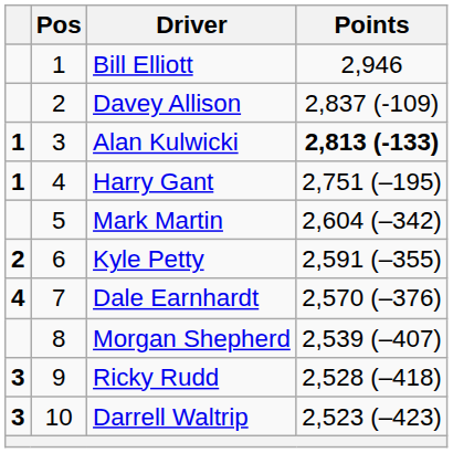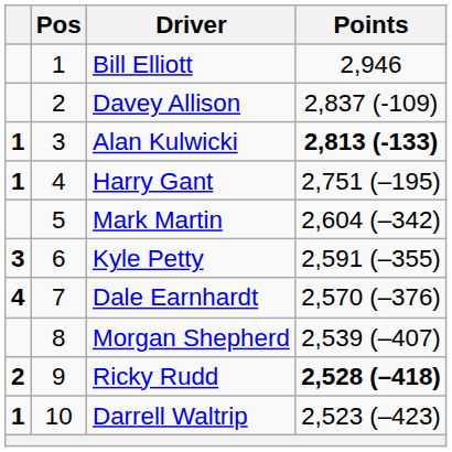 <table class="wikitable" style="font-size: 95%;">
 <tr>
 <th></th>
 <th>Pos</th>
 <th>Driver</th>
 <th>Points</th>
 </tr>
 <tr>
 <td align="left"></td>
 <td style="text-align:center;">1</td>
 <td><a href='#'>Bill Elliott</a></td>
 <td style="text-align:center;">2,946</td>
 </tr>
 <tr>
 <td align="left"></td>
 <td style="text-align:center;">2</td>
 <td><a href='#'>Davey Allison</a></td>
 <td style="text-align:center;">2,837 (-109)</td>
 </tr>
 <tr>
 <td align="left"> <strong>1</strong></td>
 <td style="text-align:center;">3</td>
 <td><a href='#'>Alan Kulwicki</a></td>
 <td style="text-align:center;"><strong>2,813 (-133)</strong></td>
 </tr>
 <tr>
 <td align="left"> <strong>1</strong></td>
 <td style="text-align:center;">4</td>
 <td><a href='#'>Harry Gant</a></td>
 <td style="text-align:center;">2,751 (–195)</td>
 </tr>
 <tr>
 <td align="left"></td>
 <td style="text-align:center;">5</td>
 <td><a href='#'>Mark Martin</a></td>
 <td style="text-align:center;">2,604 (–342)</td>
 </tr>
 <tr>
-<td align="left"> <strong>2</strong></td>
+<td align="left"> <strong>3</strong></td>
 <td style="text-align:center;">6</td>
 <td><a href='#'>Kyle Petty</a></td>
 <td style="text-align:center;">2,591 (–355)</td>
 </tr>
 <tr>
 <td align="left"> <strong>4</strong></td>
 <td style="text-align:center;">7</td>
 <td><a href='#'>Dale Earnhardt</a></td>
 <td style="text-align:center;">2,570 (–376)</td>
 </tr>
 <tr>
 <td align="left"></td>
 <td style="text-align:center;">8</td>
 <td><a href='#'>Morgan Shepherd</a></td>
 <td style="text-align:center;">2,539 (–407)</td>
 </tr>
 <tr>
-<td align="left"> <strong>3</strong></td>
+<td align="left"> <strong>2</strong></td>
 <td style="text-align:center;">9</td>
 <td><a href='#'>Ricky Rudd</a></td>
-<td style="text-align:center;">2,528 (–418)</td>
+<td style="text-align:center;"><strong>2,528 (–418)</strong></td>
 </tr>
 <tr>
-<td align="left"> <strong>3</strong></td>
+<td align="left"> <strong>1</strong></td>
 <td style="text-align:center;">10</td>
 <td><a href='#'>Darrell Waltrip</a></td>
 <td style="text-align:center;">2,523 (–423)</td>
 </tr>
 <tr class="sortbottom">
 <th colspan="9"></th>
 </tr>
 </table>
